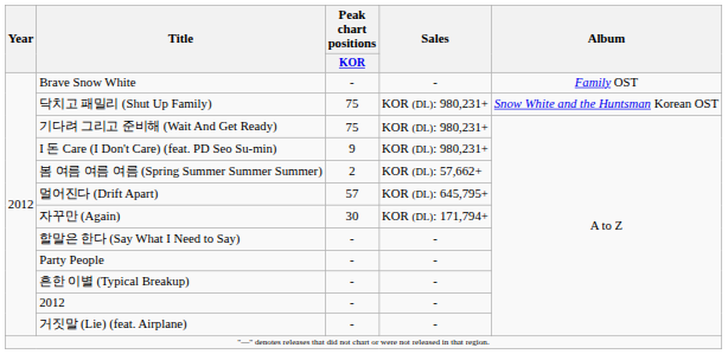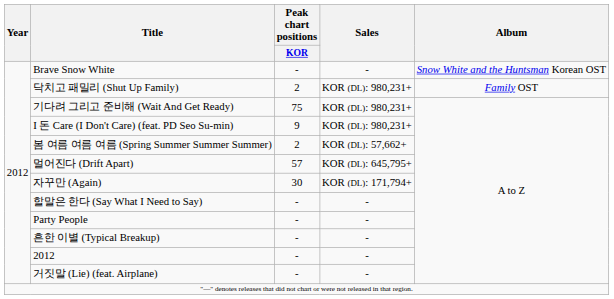 <table class="wikitable plainrowheaders" style="text-align:center">
 <tr>
 <th scope="col" rowspan="2">Year</th>
 <th scope="col" rowspan="2">Title</th>
 <th scope="col" colspan="1">Peak chart<br>positions</th>
 <th scope="col" rowspan="2">Sales</th>
 <th scope="col" rowspan="2">Album</th>
 </tr>
 <tr>
 <th scope="col" style="width:3em;font-size:90%;"><a href='#'>KOR</a><br></th>
 </tr>
 <tr>
 <td rowspan=12>2012</td>
 <td align="left">Brave Snow White</td>
 <td>-</td>
 <td>-</td>
-<td><em><a href='#'>Family</a></em> OST</td>
+<td><em><a href='#'>Snow White and the Huntsman</a></em> Korean OST</td>
 </tr>
 <tr>
 <td align="left">닥치고 패밀리 (Shut Up Family)</td>
-<td>75</td>
+<td>2</td>
 <td align="left">KOR <small>(DL)</small>: 980,231+</td>
-<td><em><a href='#'>Snow White and the Huntsman</a></em> Korean OST</td>
+<td><em><a href='#'>Family</a></em> OST</td>
 </tr>
 <tr>
 <td align="left">기다려 그리고 준비해 (Wait And Get Ready)</td>
 <td>75</td>
 <td align="left">KOR <small>(DL)</small>: 980,231+</td>
 <td rowspan=10>A to Z</td>
 </tr>
 <tr>
 <td align="left">I 돈 Care (I Don't Care) (feat. PD Seo Su-min)</td>
 <td>9</td>
 <td align="left">KOR <small>(DL)</small>: 980,231+</td>
 </tr>
 <tr>
 <td align="left">봄 여름 여름 여름 (Spring Summer Summer Summer)</td>
 <td>2</td>
 <td align="left">KOR <small>(DL)</small>: 57,662+</td>
 </tr>
 <tr>
 <td align="left">멀어진다 (Drift Apart)</td>
 <td>57</td>
 <td align="left">KOR <small>(DL)</small>: 645,795+</td>
 </tr>
 <tr>
 <td align="left">자꾸만 (Again)</td>
 <td>30</td>
 <td align="left">KOR <small>(DL)</small>: 171,794+</td>
 </tr>
 <tr>
 <td align="left">할말은 한다 (Say What I Need to Say)</td>
 <td>-</td>
 <td>-</td>
 </tr>
 <tr>
 <td align="left">Party People</td>
 <td>-</td>
 <td>-</td>
 </tr>
 <tr>
 <td align="left">흔한 이별 (Typical Breakup)</td>
 <td>-</td>
 <td>-</td>
 </tr>
 <tr>
 <td align="left">2012</td>
 <td>-</td>
 <td>-</td>
 </tr>
 <tr>
 <td align="left">거짓말 (Lie) (feat. Airplane)</td>
 <td>-</td>
 <td>-</td>
 </tr>
 <tr>
 <td colspan="12" style="font-size:8pt;">"—" denotes releases that did not chart or were not released in that region.</td>
 </tr>
 </table>
